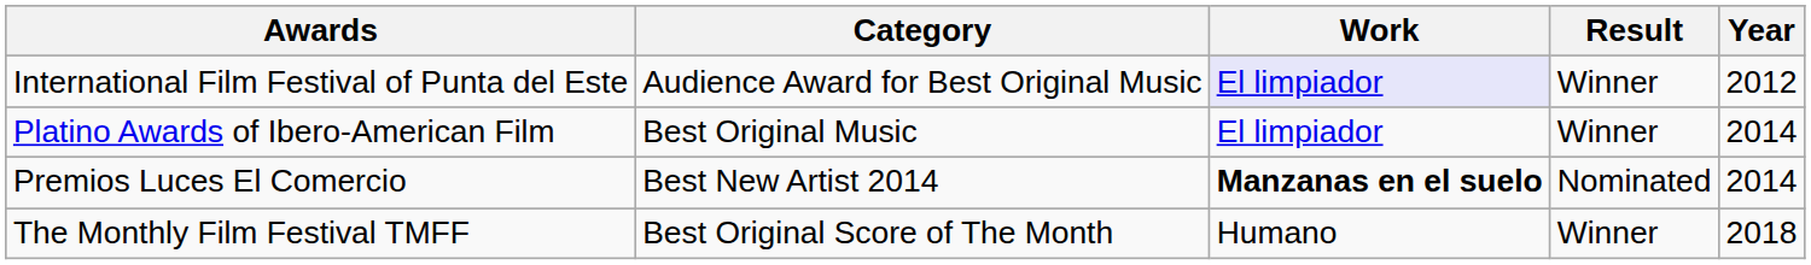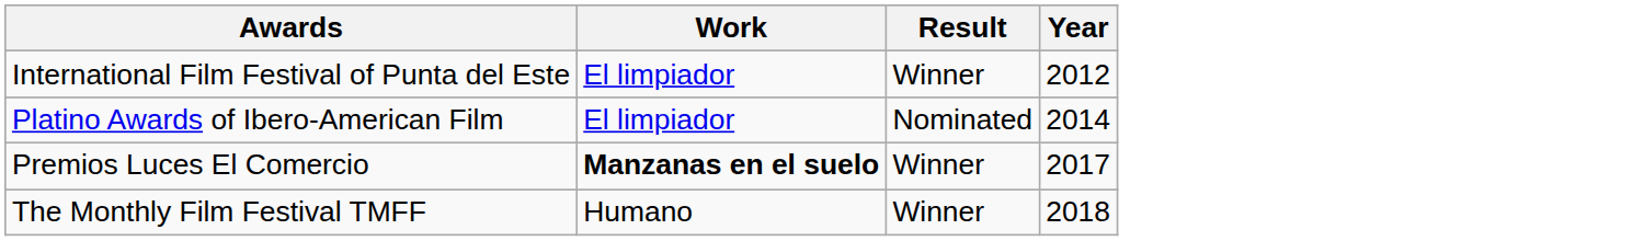 <table class="wikitable" style="margin-bottom: 34px;">
 <tr>
 <th>Awards</th>
-<th>Category</th>
 <th>Work</th>
 <th>Result</th>
 <th>Year</th>
 </tr>
 <tr>
 <td>International Film Festival of Punta del Este</td>
-<td>Audience Award for Best Original Music</td>
-<td style="background: lavender;"><a href='#'>El limpiador</a></td>
+<td><a href='#'>El limpiador</a></td>
 <td>Winner</td>
 <td>2012</td>
 </tr>
 <tr>
 <td><a href='#'>Platino Awards</a> of Ibero-American Film</td>
-<td>Best Original Music<br></td>
 <td><a href='#'>El limpiador</a></td>
-<td>Winner</td>
+<td>Nominated</td>
 <td>2014</td>
 </tr>
 <tr>
 <td>Premios Luces El Comercio</td>
-<td>Best New Artist 2014<br></td>
 <td><strong>Manzanas en el suelo</strong></td>
-<td>Nominated</td>
-<td>2014</td>
+<td>Winner</td>
+<td>2017</td>
 </tr>
 <tr>
 <td>The Monthly Film Festival TMFF</td>
-<td>Best Original Score of The Month<br></td>
 <td>Humano</td>
 <td>Winner</td>
 <td>2018</td>
 </tr>
 </table>
